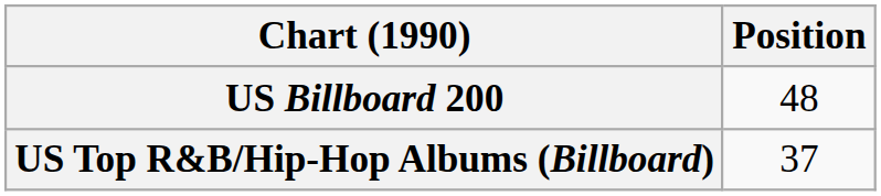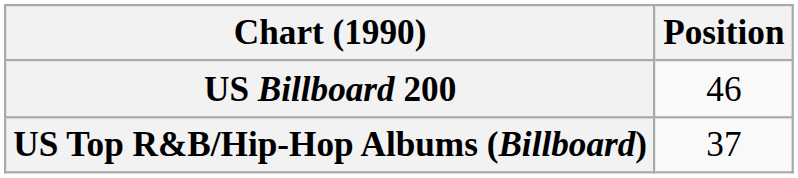 <table class="wikitable sortable plainrowheaders" style="text-align:center">
 <tr>
 <th scope="col">Chart (1990)</th>
 <th scope="col">Position</th>
 </tr>
 <tr>
 <th scope="row">US <em>Billboard</em> 200</th>
-<td>48</td>
+<td>46</td>
 </tr>
 <tr>
 <th scope="row">US Top R&B/Hip-Hop Albums (<em>Billboard</em>)</th>
 <td>37</td>
 </tr>
 </table>
